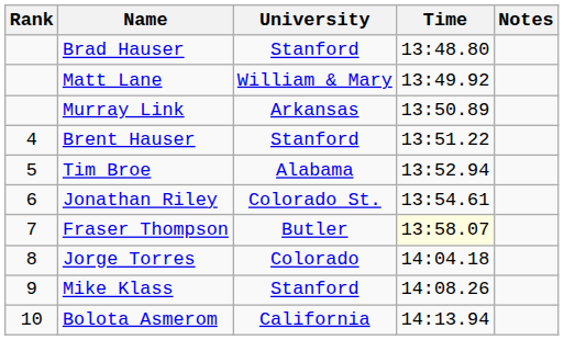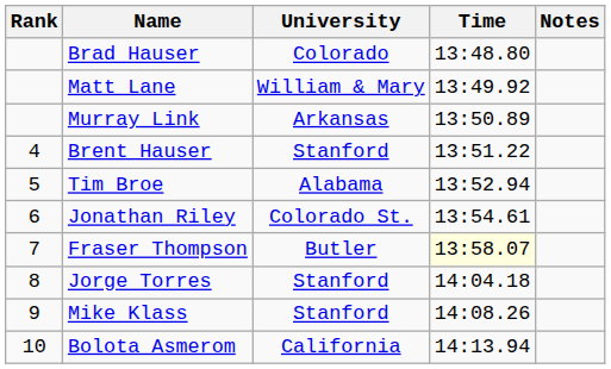 <table class="wikitable sortable" style="text-align:center">
 <tr>
 <th>Rank</th>
 <th>Name</th>
 <th>University</th>
 <th>Time</th>
 <th>Notes</th>
 </tr>
 <tr>
 <td></td>
 <td align=left><a href='#'>Brad Hauser</a></td>
-<td><a href='#'>Stanford</a></td>
+<td><a href='#'>Colorado</a></td>
 <td>13:48.80</td>
 <td></td>
 </tr>
 <tr>
 <td></td>
 <td align=left><a href='#'>Matt Lane</a></td>
 <td><a href='#'>William & Mary</a></td>
 <td>13:49.92</td>
 <td></td>
 </tr>
 <tr>
 <td></td>
 <td align=left><a href='#'>Murray Link</a></td>
 <td><a href='#'>Arkansas</a></td>
 <td>13:50.89</td>
 <td></td>
 </tr>
 <tr>
 <td>4</td>
 <td align=left><a href='#'>Brent Hauser</a></td>
 <td><a href='#'>Stanford</a></td>
 <td>13:51.22</td>
 <td></td>
 </tr>
 <tr>
 <td>5</td>
 <td align=left><a href='#'>Tim Broe</a></td>
 <td><a href='#'>Alabama</a></td>
 <td>13:52.94</td>
 <td></td>
 </tr>
 <tr>
 <td>6</td>
 <td align=left><a href='#'>Jonathan Riley</a></td>
 <td><a href='#'>Colorado St.</a></td>
 <td>13:54.61</td>
 <td></td>
 </tr>
 <tr>
 <td>7</td>
 <td align=left><a href='#'>Fraser Thompson</a></td>
 <td><a href='#'>Butler</a></td>
 <td style="background: lightyellow;">13:58.07</td>
 <td></td>
 </tr>
 <tr>
 <td>8</td>
 <td align=left><a href='#'>Jorge Torres</a></td>
-<td><a href='#'>Colorado</a></td>
+<td><a href='#'>Stanford</a></td>
 <td>14:04.18</td>
 <td></td>
 </tr>
 <tr>
 <td>9</td>
 <td align=left><a href='#'>Mike Klass</a></td>
 <td><a href='#'>Stanford</a></td>
 <td>14:08.26</td>
 <td></td>
 </tr>
 <tr>
 <td>10</td>
 <td align=left><a href='#'>Bolota Asmerom</a> </td>
 <td><a href='#'>California</a></td>
 <td>14:13.94</td>
 </tr>
 </table>
